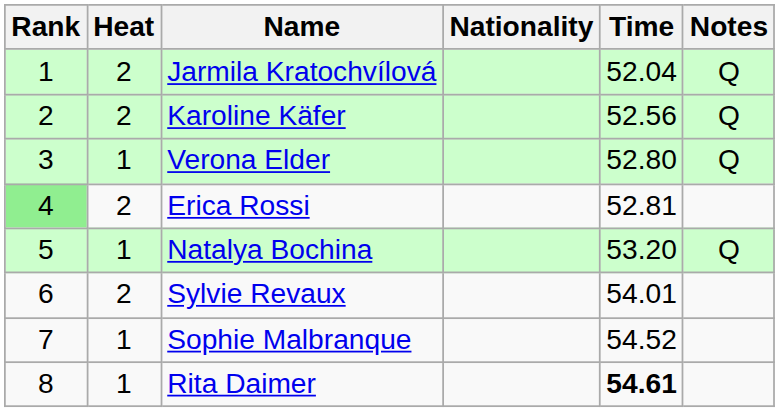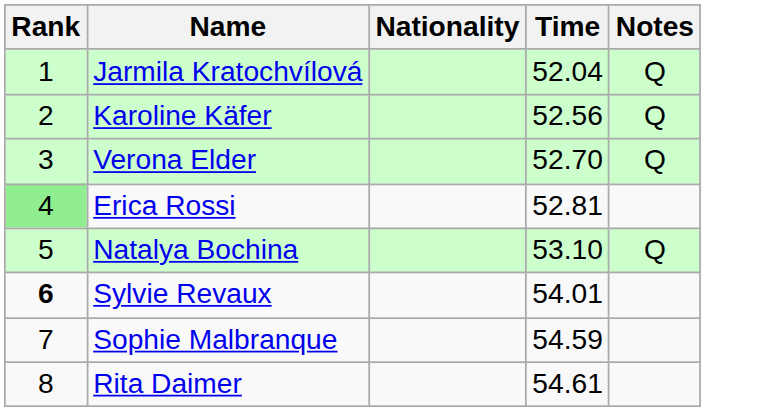 <table class="wikitable sortable" style="text-align:center">
 <tr>
 <th>Rank</th>
-<th>Heat</th>
 <th>Name</th>
 <th>Nationality</th>
 <th>Time</th>
 <th>Notes</th>
 </tr>
 <tr bgcolor=ccffcc>
 <td>1</td>
-<td>2</td>
 <td align="left"><a href='#'>Jarmila Kratochvílová</a></td>
 <td align=left></td>
 <td>52.04</td>
 <td>Q</td>
 </tr>
 <tr bgcolor=ccffcc>
-<td>2</td>
 <td>2</td>
 <td align="left"><a href='#'>Karoline Käfer</a></td>
 <td align=left></td>
 <td>52.56</td>
 <td>Q</td>
 </tr>
 <tr bgcolor=ccffcc>
 <td>3</td>
-<td>1</td>
 <td align="left"><a href='#'>Verona Elder</a></td>
 <td align=left></td>
-<td>52.80</td>
+<td>52.70</td>
 <td>Q</td>
 </tr>
 <tr>
 <td style="background: lightgreen;">4</td>
-<td>2</td>
 <td align="left"><a href='#'>Erica Rossi</a></td>
 <td align=left></td>
 <td>52.81</td>
 <td></td>
 </tr>
 <tr bgcolor=ccffcc>
 <td>5</td>
-<td>1</td>
 <td align="left"><a href='#'>Natalya Bochina</a></td>
 <td align=left></td>
-<td>53.20</td>
+<td>53.10</td>
 <td>Q</td>
 </tr>
 <tr>
-<td>6</td>
-<td>2</td>
+<td><strong>6</strong></td>
 <td align="left"><a href='#'>Sylvie Revaux</a></td>
 <td align=left></td>
 <td>54.01</td>
 <td></td>
 </tr>
 <tr>
 <td>7</td>
-<td>1</td>
 <td align="left"><a href='#'>Sophie Malbranque</a></td>
 <td align=left></td>
-<td>54.52</td>
+<td>54.59</td>
 <td></td>
 </tr>
 <tr>
 <td>8</td>
-<td>1</td>
 <td align="left"><a href='#'>Rita Daimer</a></td>
 <td align=left></td>
-<td><strong>54.61</strong></td>
+<td>54.61</td>
 <td></td>
 </tr>
 </table>
